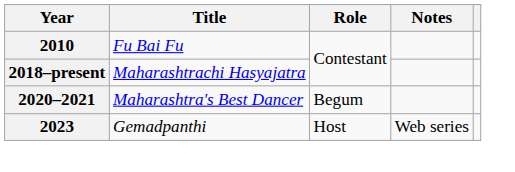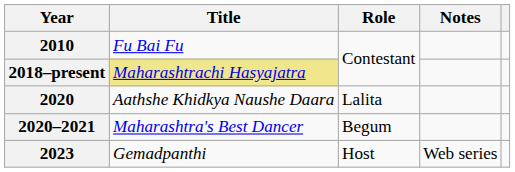 <table class="wikitable plainrowheaders sortable" style="margin-right: 0;">
 <tr>
 <th scope="col">Year</th>
 <th scope="col">Title</th>
 <th scope="col">Role</th>
 <th scope="col" class="unsortable">Notes</th>
 <th scope="col" class="unsortable"></th>
 </tr>
 <tr>
 <th rowspan="1" scope="row" style="text-align: center;">2010</th>
 <td><em><a href='#'>Fu Bai Fu</a></em></td>
 <td rowspan="2">Contestant</td>
 <td></td>
 <td></td>
 </tr>
 <tr>
 <th scope="row" style="text-align: center;">2018–present</th>
-<td><em><a href='#'>Maharashtrachi Hasyajatra</a></em></td>
+<td style="background: khaki;"><em><a href='#'>Maharashtrachi Hasyajatra</a></em></td>
+<td></td>
+<td></td>
+</tr>
+<tr>
+<th rowspan="1" scope="row" style="text-align: center;">2020</th>
+<td><em>Aathshe Khidkya Naushe Daara</em></td>
+<td>Lalita</td>
 <td></td>
 <td></td>
 </tr>
 <tr>
 <th scope="row" style="text-align: center;">2020–2021</th>
 <td><em><a href='#'>Maharashtra's Best Dancer</a></em></td>
 <td>Begum</td>
 <td></td>
 <td></td>
 </tr>
 <tr>
 <th rowspan="1" scope="row" style="text-align: center;">2023</th>
 <td><em>Gemadpanthi</em></td>
 <td>Host</td>
 <td>Web series</td>
 <td></td>
 </tr>
 </table>
